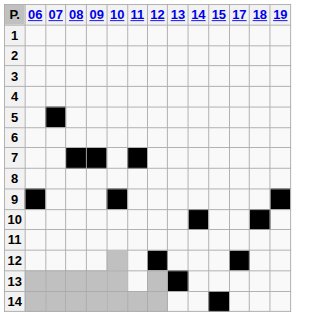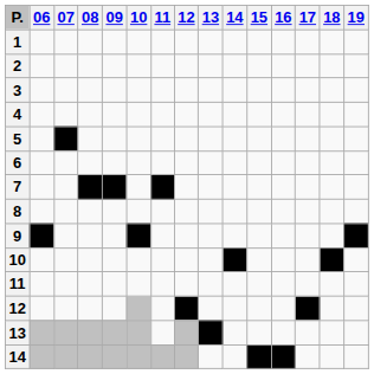 <table class="wikitable" style="text-align: center; font-size:90%">
 <tr>
 <th style="background:#c0c0c0">P.</th>
 <th><a href='#'>06</a></th>
 <th><a href='#'>07</a></th>
 <th><a href='#'>08</a></th>
 <th><a href='#'>09</a></th>
 <th><a href='#'>10</a></th>
 <th><a href='#'>11</a></th>
 <th><a href='#'>12</a></th>
 <th><a href='#'>13</a></th>
 <th><a href='#'>14</a></th>
 <th><a href='#'>15</a></th>
+<th><a href='#'>16</a></th>
 <th><a href='#'>17</a></th>
 <th><a href='#'>18</a></th>
 <th><a href='#'>19</a></th>
 </tr>
 <tr>
 <th>1</th>
+<td></td>
 <td></td>
 <td></td>
 <td></td>
 <td></td>
 <td></td>
 <td></td>
 <td></td>
 <td></td>
 <td></td>
 <td></td>
 <td></td>
 <td></td>
 <td></td>
 </tr>
 <tr>
 <th>2</th>
 <td></td>
 <td></td>
 <td></td>
 <td></td>
 <td></td>
 <td></td>
 <td></td>
 <td></td>
 <td></td>
 <td></td>
 <td></td>
 <td></td>
 <td></td>
+<td></td>
 </tr>
 <tr>
 <th>3</th>
+<td></td>
 <td></td>
 <td></td>
 <td></td>
 <td></td>
 <td></td>
 <td></td>
 <td></td>
 <td></td>
 <td></td>
 <td></td>
 <td></td>
 <td></td>
 <td></td>
 </tr>
 <tr>
 <th>4</th>
 <td></td>
 <td></td>
 <td></td>
 <td></td>
 <td></td>
 <td></td>
 <td></td>
 <td></td>
 <td></td>
 <td></td>
 <td></td>
 <td></td>
 <td></td>
+<td></td>
 </tr>
 <tr>
 <th>5</th>
 <td></td>
 <td style="background-color:black"><span><strong>5</strong></span></td>
 <td></td>
 <td></td>
 <td></td>
 <td></td>
 <td></td>
 <td></td>
 <td></td>
 <td></td>
 <td></td>
 <td></td>
 <td></td>
+<td></td>
 </tr>
 <tr>
 <th>6</th>
+<td></td>
 <td></td>
 <td></td>
 <td></td>
 <td></td>
 <td></td>
 <td></td>
 <td></td>
 <td></td>
 <td></td>
 <td></td>
 <td></td>
 <td></td>
 <td></td>
 </tr>
 <tr>
 <th>7</th>
 <td></td>
 <td></td>
 <td style="background-color:black"><span><strong>7</strong></span></td>
 <td style="background-color:black"><span><strong>7</strong></span></td>
 <td></td>
 <td style="background-color:black"><span><strong>7</strong></span></td>
 <td></td>
 <td></td>
 <td></td>
 <td></td>
 <td></td>
 <td></td>
 <td></td>
+<td></td>
 </tr>
 <tr>
 <th>8</th>
+<td></td>
 <td></td>
 <td></td>
 <td></td>
 <td></td>
 <td></td>
 <td></td>
 <td></td>
 <td></td>
 <td></td>
 <td></td>
 <td></td>
 <td></td>
 <td></td>
 </tr>
 <tr>
 <th>9</th>
 <td style="background-color:black"><span><strong>9</strong></span></td>
 <td></td>
 <td></td>
 <td></td>
 <td style="background-color:black"><span><strong>9</strong></span></td>
 <td></td>
 <td></td>
 <td></td>
 <td></td>
 <td></td>
 <td></td>
 <td></td>
+<td></td>
 <td style="background-color:black"><span><strong>9</strong></span></td>
 </tr>
 <tr>
 <th>10</th>
 <td></td>
 <td></td>
 <td></td>
 <td></td>
 <td></td>
 <td></td>
 <td></td>
 <td></td>
 <td style="background-color:black"><span><strong>10</strong></span></td>
 <td></td>
 <td></td>
+<td></td>
 <td style="background-color:black"><span><strong>10</strong></span></td>
 <td></td>
 </tr>
 <tr>
 <th>11</th>
+<td></td>
 <td></td>
 <td></td>
 <td></td>
 <td></td>
 <td></td>
 <td></td>
 <td></td>
 <td></td>
 <td></td>
 <td></td>
 <td></td>
 <td></td>
 <td></td>
 </tr>
 <tr>
 <th>12</th>
 <td></td>
 <td></td>
 <td></td>
 <td></td>
 <td style="background:#c0c0c0"></td>
 <td></td>
 <td style="background-color:black"><span><strong>12</strong></span></td>
 <td></td>
 <td></td>
 <td></td>
+<td></td>
 <td style="background-color:black"><span><strong>12</strong></span></td>
 <td></td>
 <td></td>
 </tr>
 <tr>
 <th>13</th>
 <td style="background:#c0c0c0"></td>
 <td style="background:#c0c0c0"></td>
 <td style="background:#c0c0c0"></td>
 <td style="background:#c0c0c0"></td>
 <td style="background:#c0c0c0"></td>
 <td></td>
 <td style="background:#c0c0c0"></td>
 <td style="background-color:black"><span><strong>13</strong></span></td>
 <td></td>
 <td></td>
 <td></td>
 <td></td>
 <td></td>
+<td></td>
 </tr>
 <tr>
 <th>14</th>
 <td style="background:#c0c0c0"></td>
 <td style="background:#c0c0c0"></td>
 <td style="background:#c0c0c0"></td>
 <td style="background:#c0c0c0"></td>
 <td style="background:#c0c0c0"></td>
 <td style="background:#c0c0c0"></td>
 <td style="background:#c0c0c0"></td>
 <td></td>
 <td></td>
 <td style="background-color:black"><span><strong>14</strong></span></td>
+<td style="background-color:black"><span><strong>14</strong></span></td>
 <td></td>
 <td></td>
 <td></td>
 </tr>
 </table>
